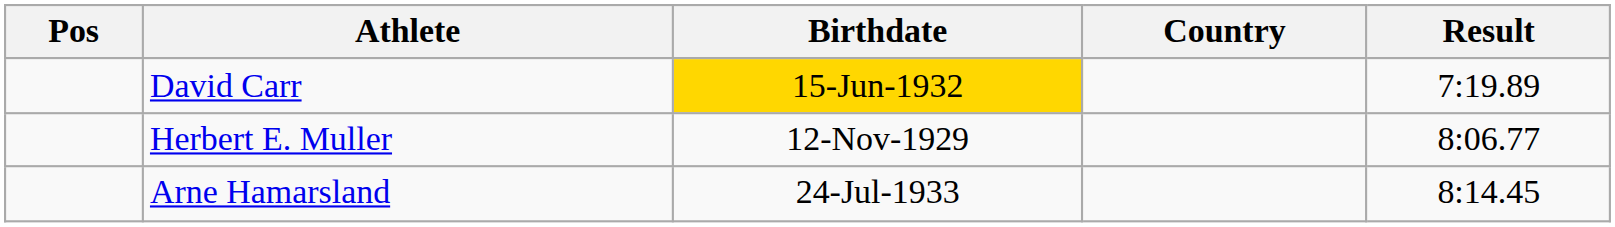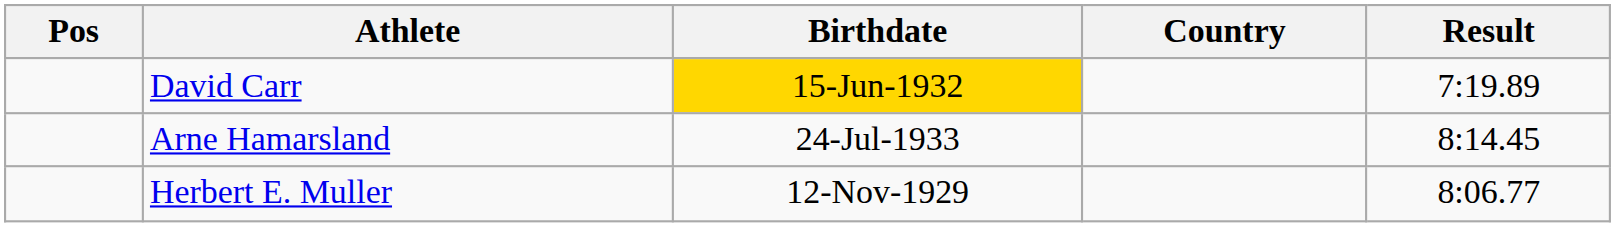 <table class="wikitable"  style="text-align:center; width:60%;">
 <tr>
 <th>Pos</th>
 <th>Athlete</th>
 <th>Birthdate</th>
 <th>Country</th>
 <th>Result</th>
 </tr>
 <tr>
 <td align=center></td>
 <td align=left><a href='#'>David Carr</a></td>
 <td style="background: gold;">15-Jun-1932</td>
 <td align=left></td>
 <td>7:19.89</td>
 </tr>
 <tr>
 <td align=center></td>
+<td align=left><a href='#'>Arne Hamarsland</a></td>
+<td>24-Jul-1933</td>
+<td align=left></td>
+<td>8:14.45</td>
+</tr>
+<tr>
+<td align=center></td>
 <td align=left><a href='#'>Herbert E. Muller</a></td>
 <td>12-Nov-1929</td>
 <td align=left></td>
 <td>8:06.77</td>
 </tr>
-<tr>
-<td align=center></td>
-<td align=left><a href='#'>Arne Hamarsland</a></td>
-<td>24-Jul-1933</td>
-<td align=left></td>
-<td>8:14.45</td>
-</tr>
 </table>
